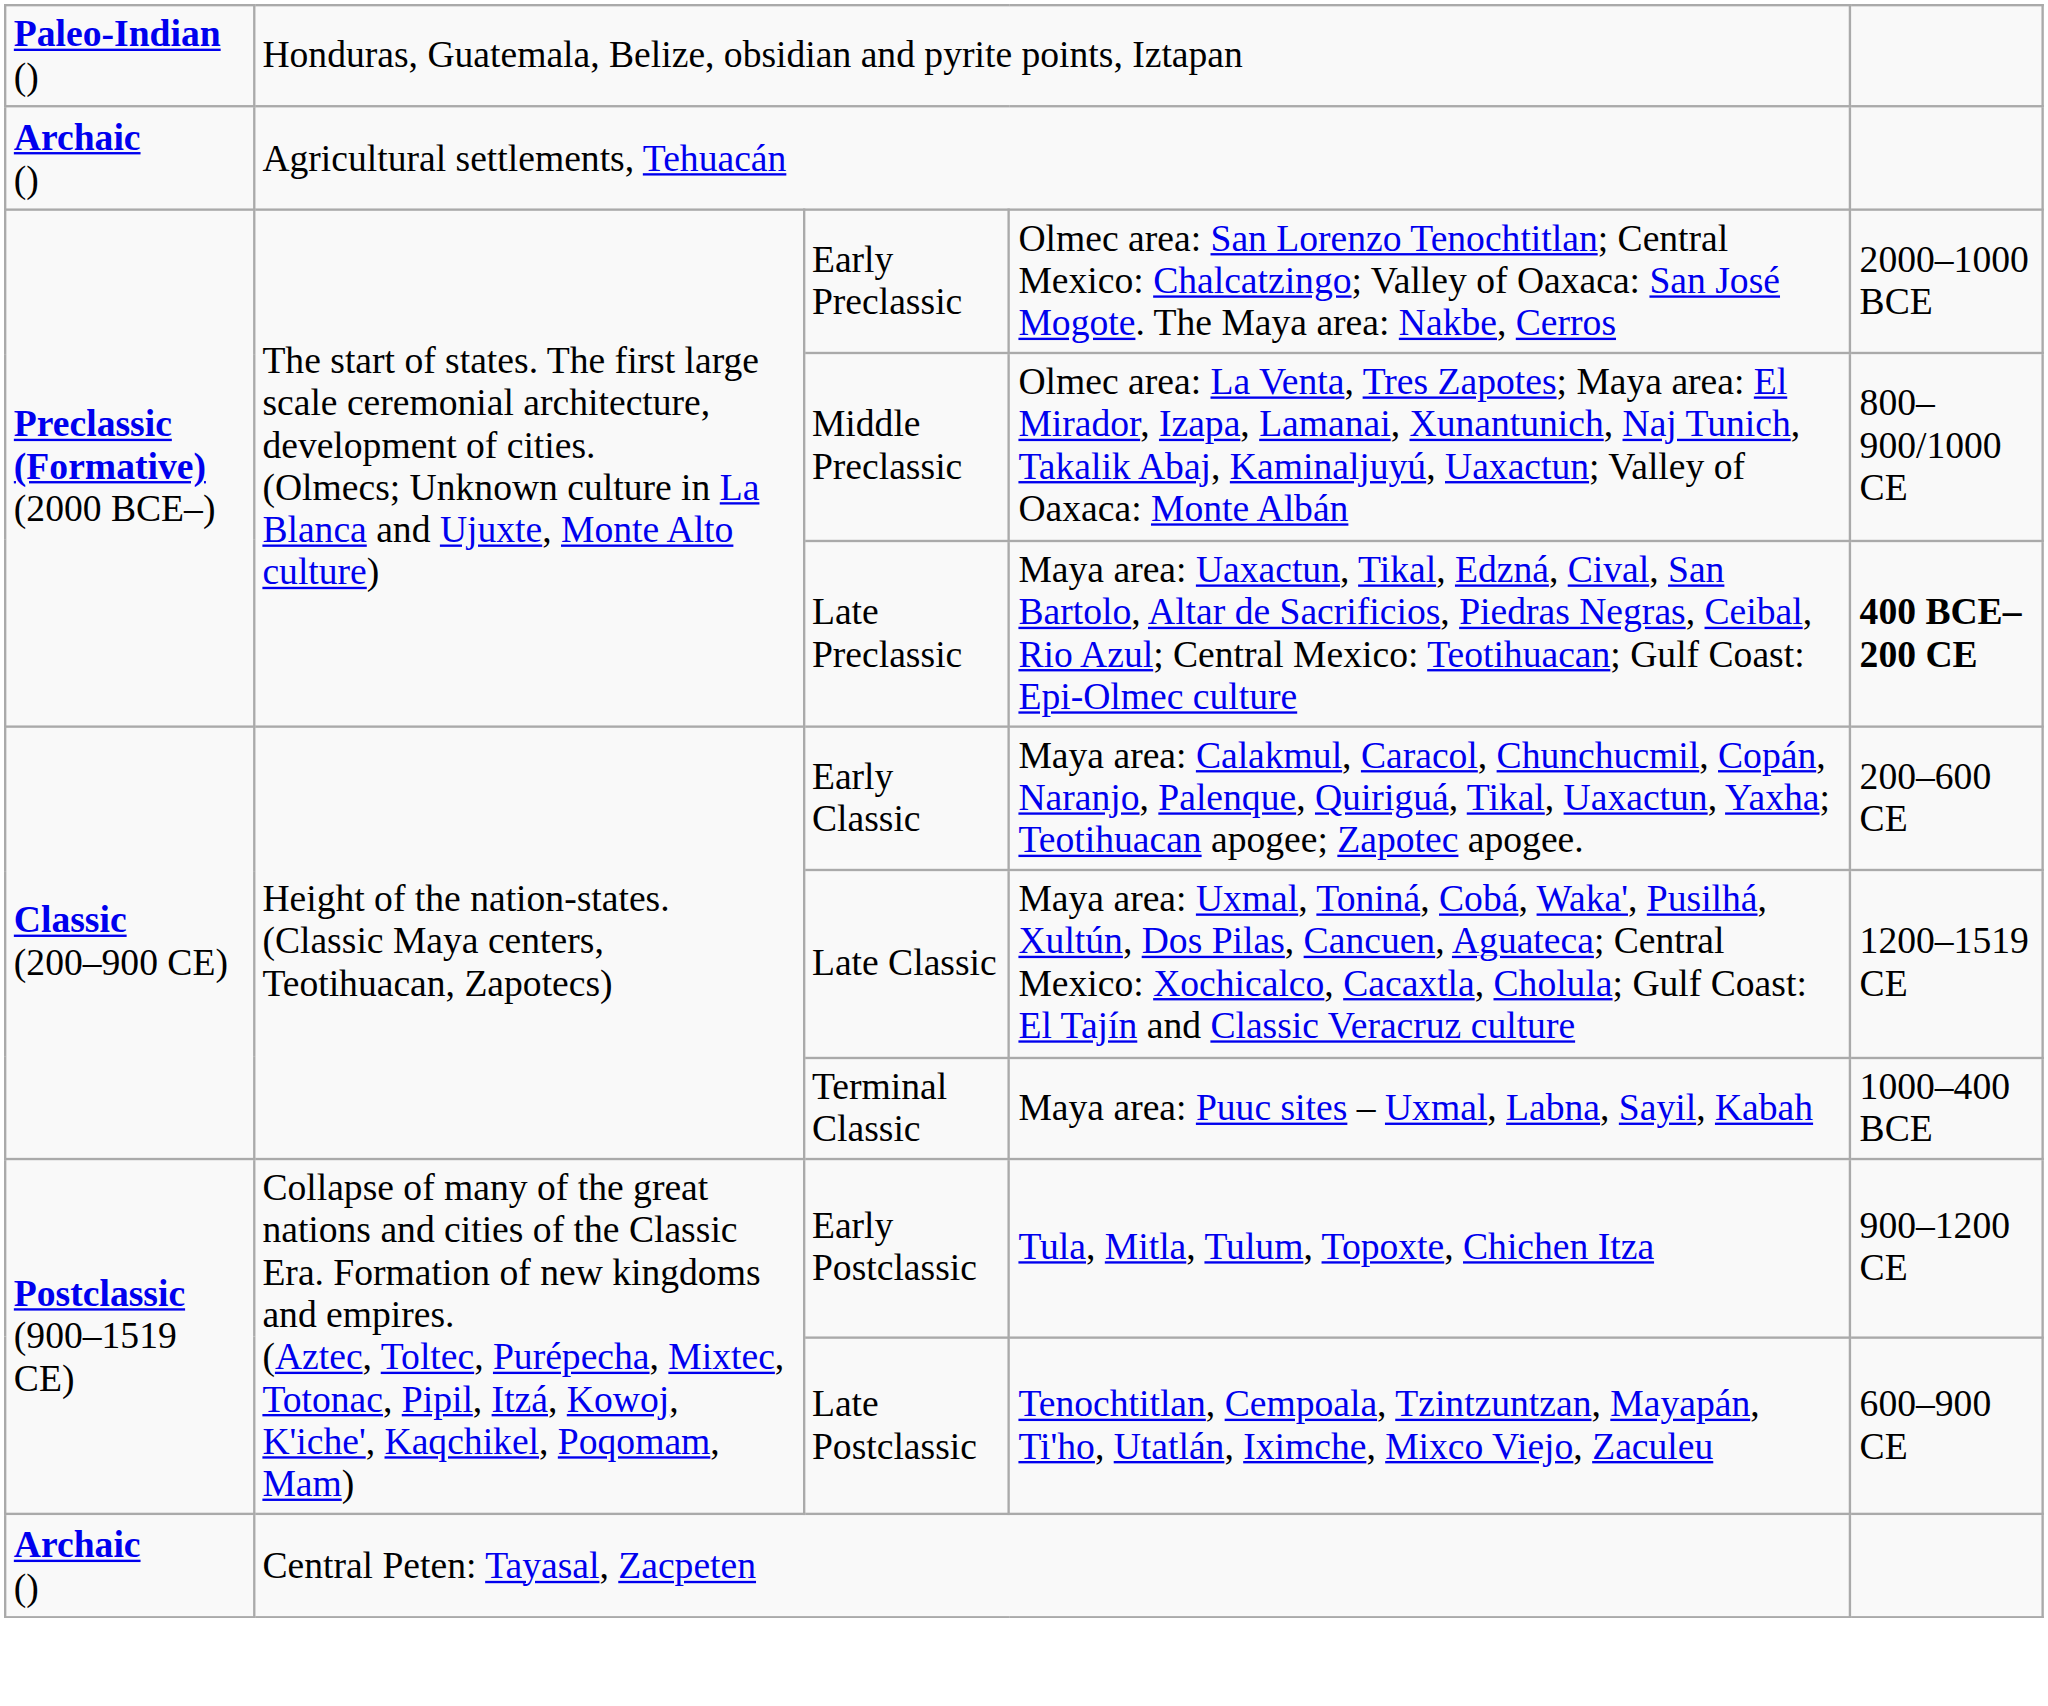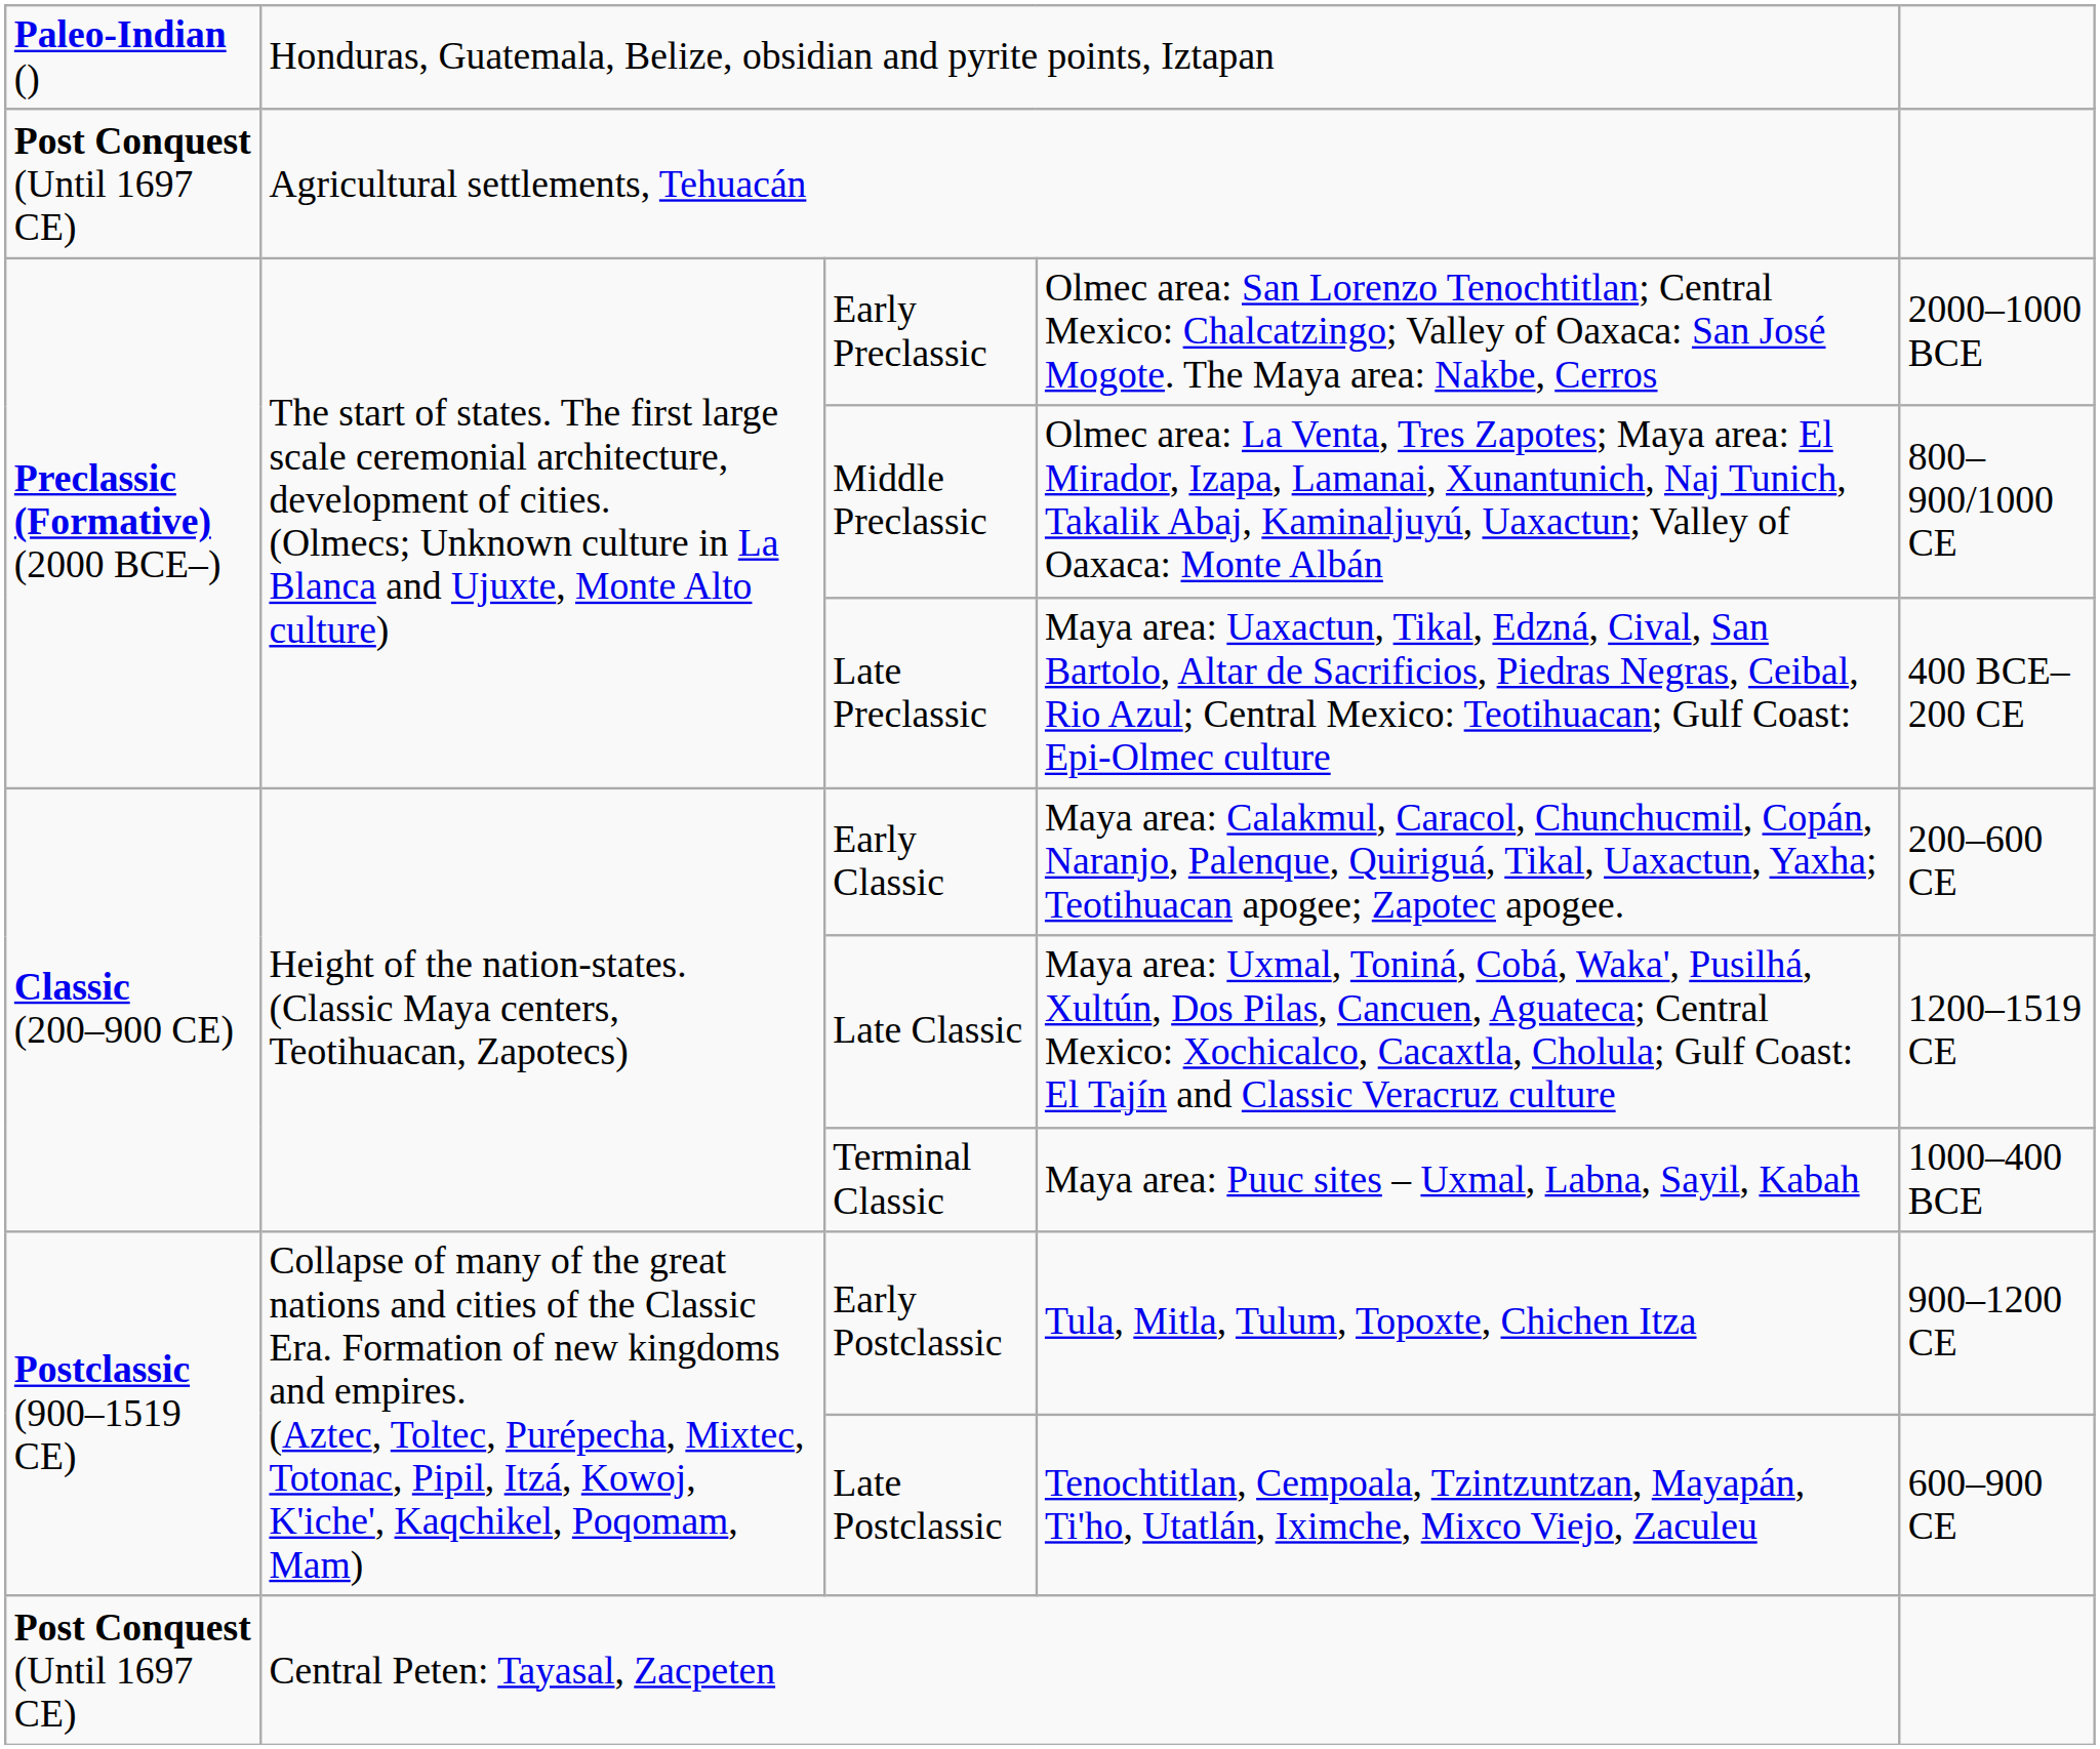 <table class="wikitable">
 <tr>
 <td rowspan=1><strong><a href='#'>Paleo-Indian</a></strong> <br> ()</td>
 <td rowspan=1 colspan=3>Honduras, Guatemala, Belize, obsidian and pyrite points, Iztapan</td>
 <td></td>
 </tr>
 <tr>
-<td rowspan=1><strong><a href='#'>Archaic</a></strong> <br> ()</td>
+<td rowspan=1><strong>Post Conquest</strong> <br> (Until 1697 CE)</td>
 <td rowspan=1 colspan=3>Agricultural settlements, <a href='#'>Tehuacán</a></td>
 <td></td>
 </tr>
 <tr>
 <td rowspan=3><strong><a href='#'>Preclassic (Formative)</a></strong> <br> (2000 BCE–)</td>
 <td rowspan=3>The start of states. The first large scale ceremonial architecture, development of cities.<br>(Olmecs; Unknown culture in <a href='#'>La Blanca</a> and <a href='#'>Ujuxte</a>, <a href='#'>Monte Alto culture</a>)</td>
 <td>Early Preclassic</td>
 <td>Olmec area: <a href='#'>San Lorenzo Tenochtitlan</a>; Central Mexico: <a href='#'>Chalcatzingo</a>; Valley of Oaxaca: <a href='#'>San José Mogote</a>. The Maya area: <a href='#'>Nakbe</a>, <a href='#'>Cerros</a></td>
 <td>2000–1000 BCE</td>
 </tr>
 <tr>
 <td>Middle Preclassic</td>
 <td>Olmec area: <a href='#'>La Venta</a>, <a href='#'>Tres Zapotes</a>; Maya area: <a href='#'>El Mirador</a>, <a href='#'>Izapa</a>, <a href='#'>Lamanai</a>, <a href='#'>Xunantunich</a>, <a href='#'>Naj Tunich</a>, <a href='#'>Takalik Abaj</a>, <a href='#'>Kaminaljuyú</a>, <a href='#'>Uaxactun</a>; Valley of Oaxaca: <a href='#'>Monte Albán</a></td>
 <td>800–900/1000 CE</td>
 </tr>
 <tr>
 <td>Late Preclassic</td>
 <td>Maya area: <a href='#'>Uaxactun</a>, <a href='#'>Tikal</a>, <a href='#'>Edzná</a>, <a href='#'>Cival</a>, <a href='#'>San Bartolo</a>, <a href='#'>Altar de Sacrificios</a>, <a href='#'>Piedras Negras</a>, <a href='#'>Ceibal</a>, <a href='#'>Rio Azul</a>; Central Mexico: <a href='#'>Teotihuacan</a>; Gulf Coast: <a href='#'>Epi-Olmec culture</a></td>
-<td><strong>400 BCE–200 CE</strong></td>
+<td>400 BCE–200 CE</td>
 </tr>
 <tr>
 <td rowspan=3><strong><a href='#'>Classic</a></strong> <br> (200–900 CE)</td>
 <td rowspan=3>Height of the nation-states.<br>(Classic Maya centers, Teotihuacan, Zapotecs)</td>
 <td>Early Classic</td>
 <td>Maya area: <a href='#'>Calakmul</a>, <a href='#'>Caracol</a>, <a href='#'>Chunchucmil</a>, <a href='#'>Copán</a>, <a href='#'>Naranjo</a>, <a href='#'>Palenque</a>, <a href='#'>Quiriguá</a>, <a href='#'>Tikal</a>, <a href='#'>Uaxactun</a>, <a href='#'>Yaxha</a>; <a href='#'>Teotihuacan</a> apogee; <a href='#'>Zapotec</a> apogee.</td>
 <td>200–600 CE</td>
 </tr>
 <tr>
 <td>Late Classic</td>
 <td>Maya area: <a href='#'>Uxmal</a>, <a href='#'>Toniná</a>, <a href='#'>Cobá</a>, <a href='#'>Waka'</a>, <a href='#'>Pusilhá</a>, <a href='#'>Xultún</a>, <a href='#'>Dos Pilas</a>, <a href='#'>Cancuen</a>, <a href='#'>Aguateca</a>; Central Mexico: <a href='#'>Xochicalco</a>, <a href='#'>Cacaxtla</a>, <a href='#'>Cholula</a>; Gulf Coast: <a href='#'>El Tajín</a> and <a href='#'>Classic Veracruz culture</a></td>
 <td>1200–1519 CE</td>
 </tr>
 <tr>
 <td>Terminal Classic</td>
 <td>Maya area: <a href='#'>Puuc sites</a> – <a href='#'>Uxmal</a>, <a href='#'>Labna</a>, <a href='#'>Sayil</a>, <a href='#'>Kabah</a></td>
 <td>1000–400 BCE</td>
 </tr>
 <tr>
 <td rowspan=2><strong><a href='#'>Postclassic</a></strong> <br> (900–1519 CE)</td>
 <td rowspan=2>Collapse of many of the great nations and cities of the Classic Era. Formation of new kingdoms and empires.<br>(<a href='#'>Aztec</a>, <a href='#'>Toltec</a>, <a href='#'>Purépecha</a>, <a href='#'>Mixtec</a>, <a href='#'>Totonac</a>, <a href='#'>Pipil</a>, <a href='#'>Itzá</a>, <a href='#'>Kowoj</a>, <a href='#'>K'iche'</a>, <a href='#'>Kaqchikel</a>, <a href='#'>Poqomam</a>, <a href='#'>Mam</a>)</td>
 <td>Early Postclassic</td>
 <td><a href='#'>Tula</a>, <a href='#'>Mitla</a>, <a href='#'>Tulum</a>, <a href='#'>Topoxte</a>, <a href='#'>Chichen Itza</a></td>
 <td>900–1200 CE</td>
 </tr>
 <tr>
 <td>Late Postclassic</td>
 <td><a href='#'>Tenochtitlan</a>, <a href='#'>Cempoala</a>, <a href='#'>Tzintzuntzan</a>, <a href='#'>Mayapán</a>, <a href='#'>Ti'ho</a>, <a href='#'>Utatlán</a>, <a href='#'>Iximche</a>, <a href='#'>Mixco Viejo</a>, <a href='#'>Zaculeu</a></td>
 <td>600–900 CE</td>
 </tr>
 <tr>
-<td rowspan=1><strong><a href='#'>Archaic</a></strong> <br> ()</td>
+<td rowspan=1><strong>Post Conquest</strong> <br> (Until 1697 CE)</td>
 <td rowspan=1 colspan=3>Central Peten: <a href='#'>Tayasal</a>, <a href='#'>Zacpeten</a></td>
 <td></td>
 </tr>
 </table>
